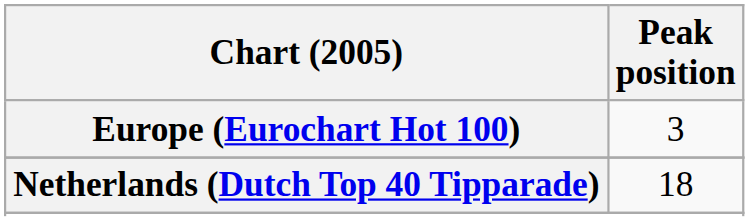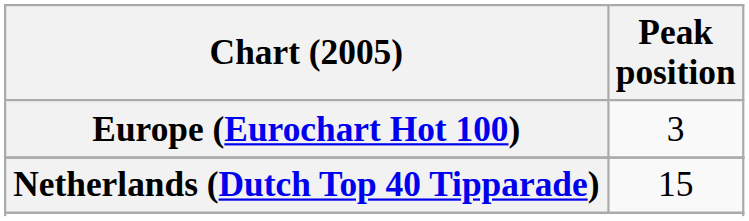 <table class="wikitable sortable plainrowheaders" style="text-align:center">
 <tr>
 <th>Chart (2005)</th>
 <th>Peak<br>position</th>
 </tr>
 <tr>
 <th scope="row">Europe (<a href='#'>Eurochart Hot 100</a>)</th>
 <td>3</td>
 </tr>
 <tr>
 </tr>
 <tr>
 </tr>
 <tr>
 </tr>
 <tr>
 <th scope="row">Netherlands (<a href='#'>Dutch Top 40 Tipparade</a>)</th>
-<td>18</td>
+<td>15</td>
 </tr>
 <tr>
 </tr>
 <tr>
 </tr>
 <tr>
 </tr>
 <tr>
 </tr>
 <tr>
 </tr>
 </table>
